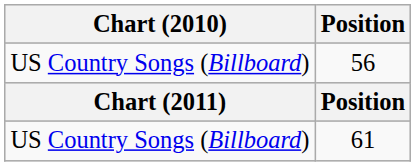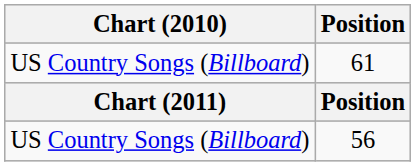 <table class="wikitable sortable">
 <tr>
 <th scope="col">Chart (2010)</th>
 <th scope="col">Position</th>
 </tr>
 <tr>
 <td>US <a href='#'>Country Songs</a> (<em><a href='#'>Billboard</a></em>)</td>
-<td align="center">56</td>
+<td align="center">61</td>
 </tr>
 <tr>
 <th scope="col">Chart (2011)</th>
 <th scope="col">Position</th>
 </tr>
 <tr>
 <td>US <a href='#'>Country Songs</a> (<em><a href='#'>Billboard</a></em>)</td>
-<td align="center">61</td>
+<td align="center">56</td>
 </tr>
 </table>
